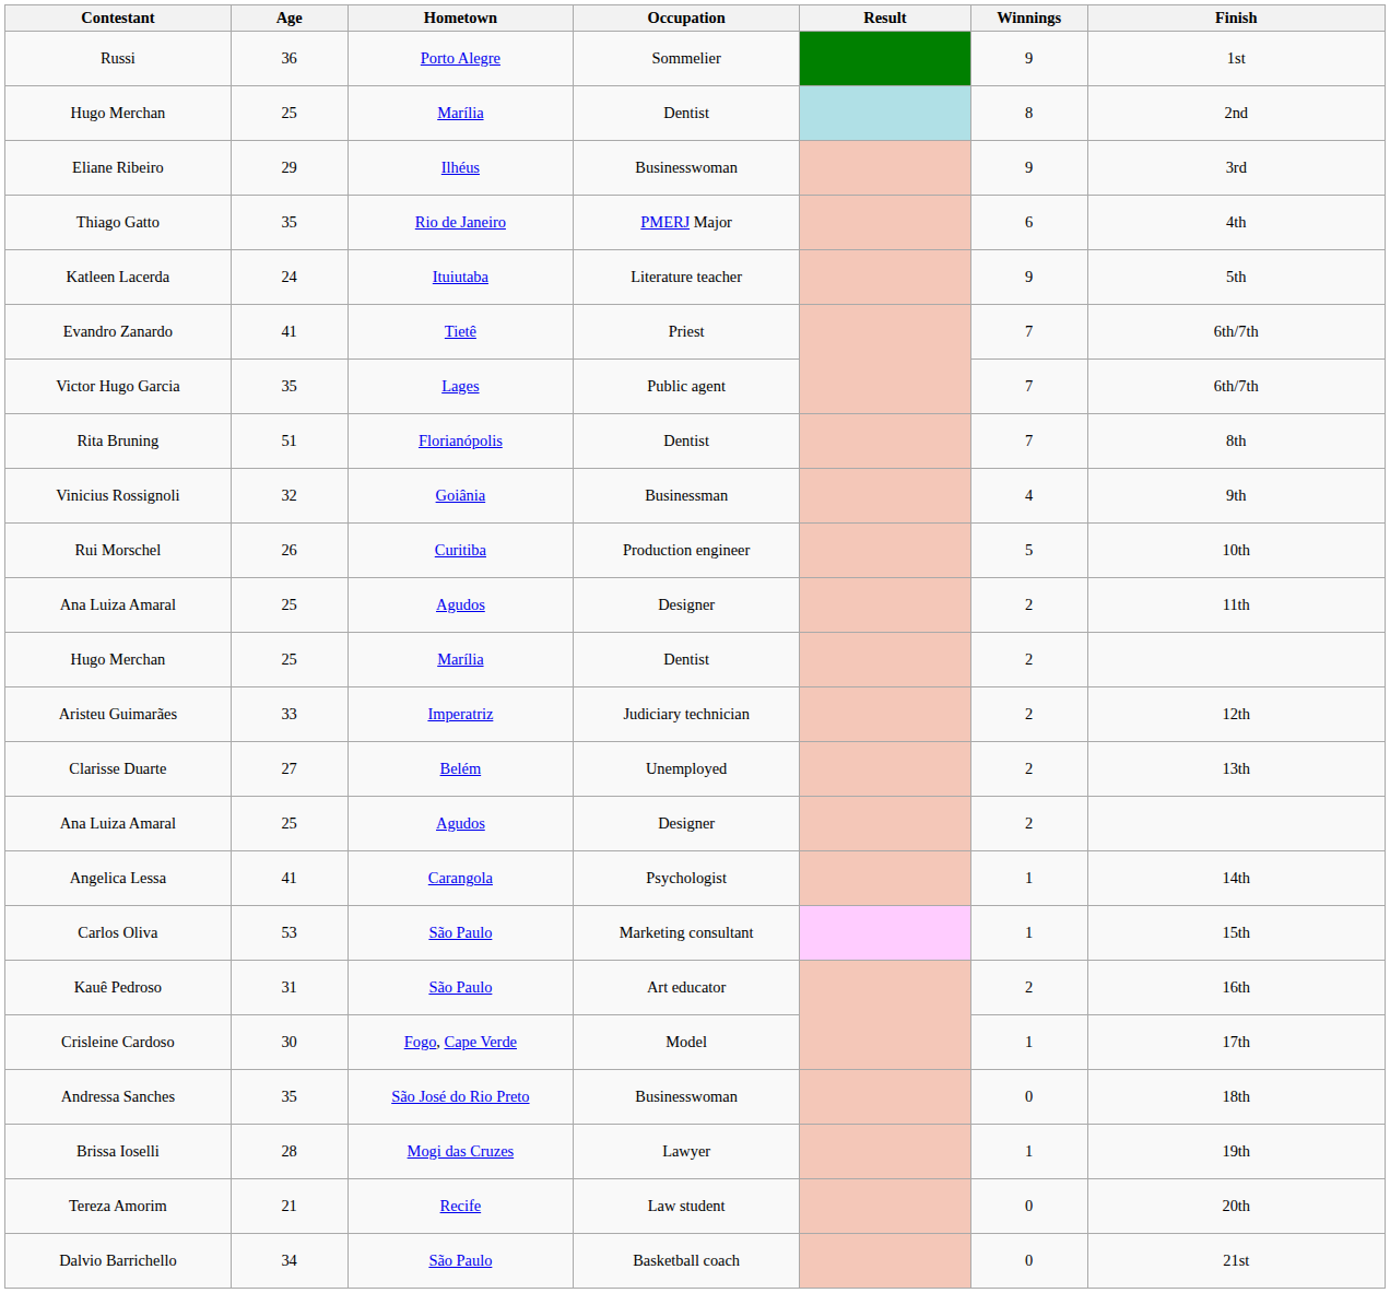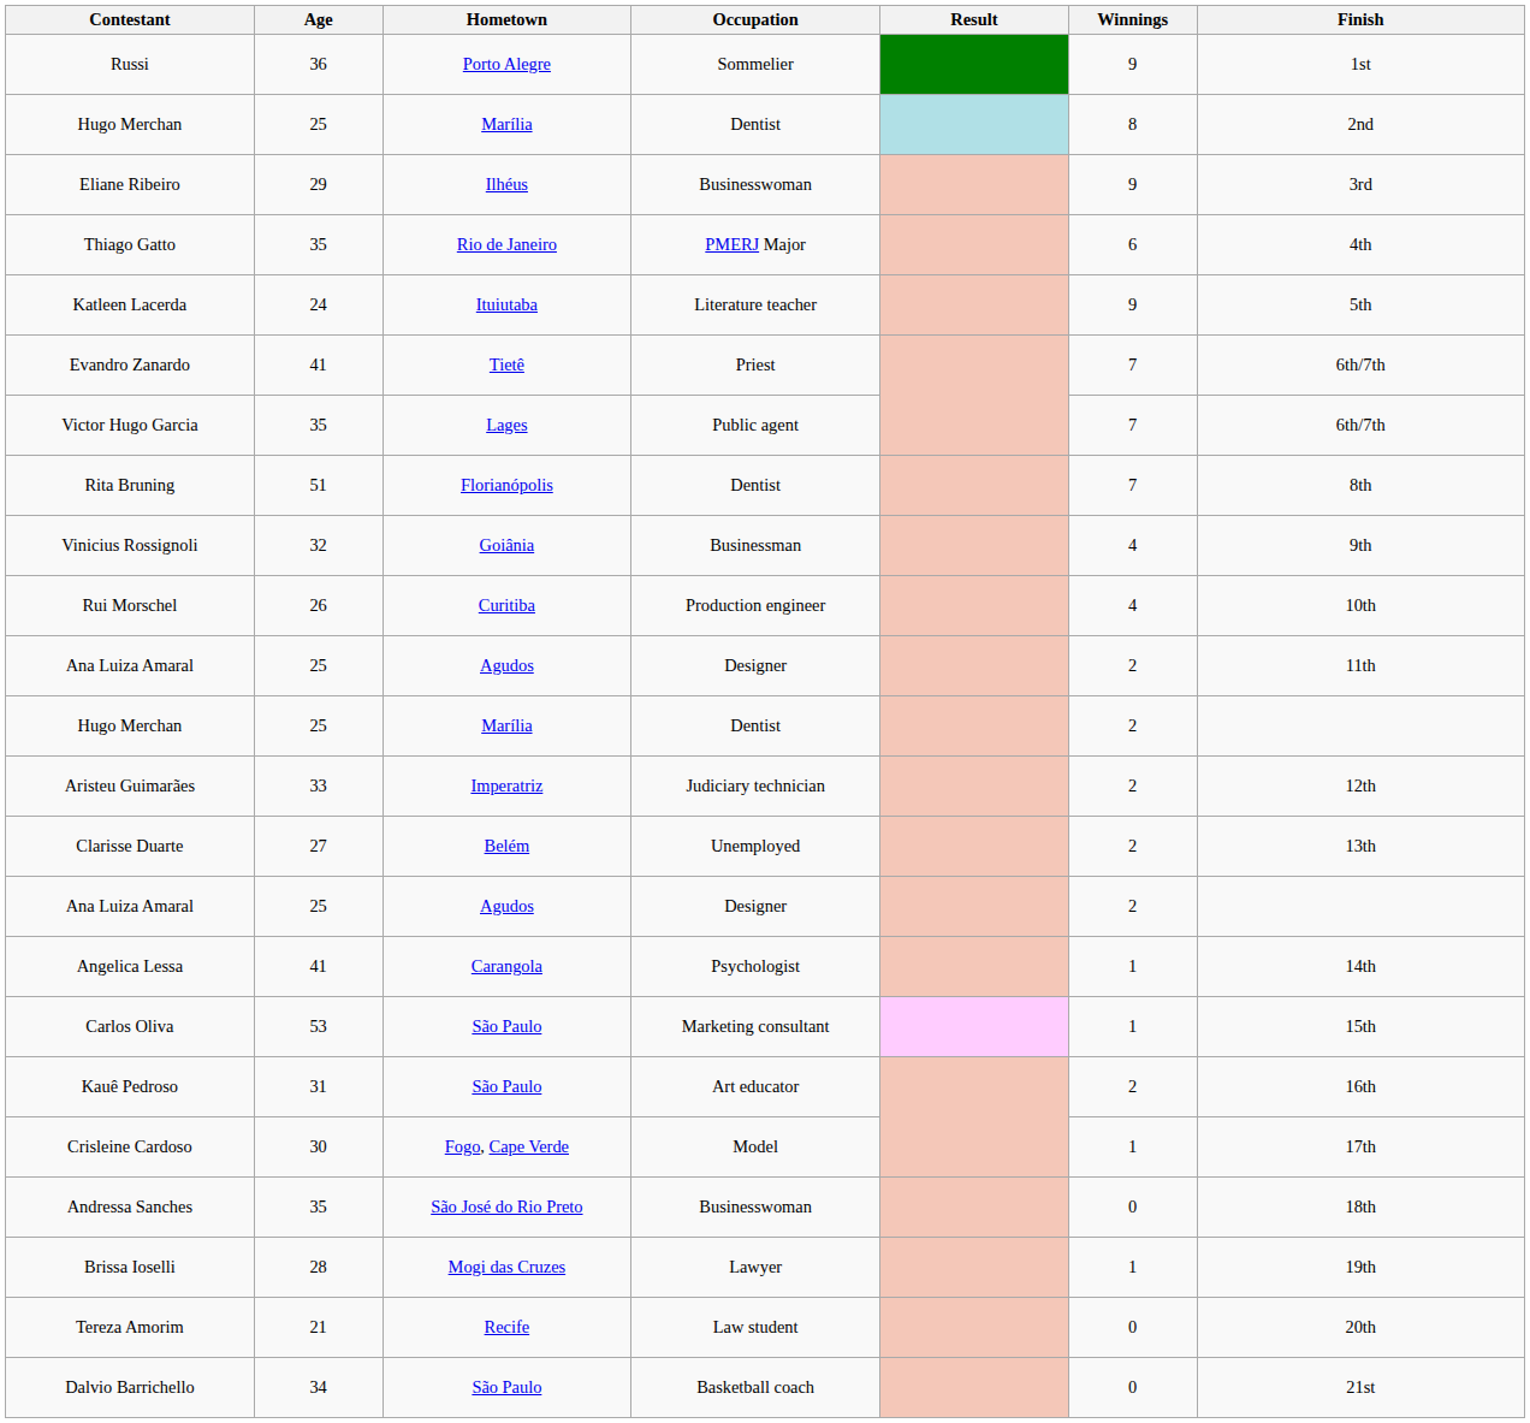 <table class="wikitable sortable" style="margin:1em auto; text-align:center; font-size:90%; width:100%;">
 <tr>
 <th width="200px">Contestant</th>
 <th width="100px">Age</th>
 <th width="200px">Hometown</th>
 <th width="200px">Occupation</th>
 <th width="150px">Result</th>
 <th width="100px">Winnings</th>
 <th>Finish</th>
 </tr>
 <tr style="height:50px">
 <td> Russi</td>
 <td>36</td>
 <td><a href='#'>Porto Alegre</a></td>
 <td>Sommelier</td>
 <td bgcolor=008000></td>
 <td>9</td>
 <td>1st</td>
 </tr>
 <tr style="height:50px">
 <td>Hugo Merchan</td>
 <td>25</td>
 <td><a href='#'>Marília</a></td>
 <td>Dentist</td>
 <td bgcolor=B0E0E6></td>
 <td>8</td>
 <td>2nd</td>
 </tr>
 <tr style="height:50px">
 <td>Eliane Ribeiro</td>
 <td>29</td>
 <td><a href='#'>Ilhéus</a></td>
 <td>Businesswoman</td>
 <td bgcolor=F4C7B8></td>
 <td>9</td>
 <td>3rd</td>
 </tr>
 <tr style="height:50px">
 <td>Thiago Gatto</td>
 <td>35</td>
 <td><a href='#'>Rio de Janeiro</a></td>
 <td><a href='#'>PMERJ</a> Major</td>
 <td bgcolor=F4C7B8></td>
 <td>6</td>
 <td>4th</td>
 </tr>
 <tr style="height:50px">
 <td>Katleen Lacerda</td>
 <td>24</td>
 <td><a href='#'>Ituiutaba</a></td>
 <td>Literature teacher</td>
 <td bgcolor=F4C7B8></td>
 <td>9</td>
 <td>5th</td>
 </tr>
 <tr style="height:50px">
 <td>Evandro Zanardo</td>
 <td>41</td>
 <td><a href='#'>Tietê</a></td>
 <td>Priest</td>
 <td rowspan=2 bgcolor=F4C7B8></td>
 <td>7</td>
 <td>6th/7th</td>
 </tr>
 <tr style="height:50px">
 <td>Victor Hugo Garcia</td>
 <td>35</td>
 <td><a href='#'>Lages</a></td>
 <td>Public agent</td>
 <td>7</td>
 <td>6th/7th</td>
 </tr>
 <tr style="height:50px">
 <td>Rita Bruning</td>
 <td>51</td>
 <td><a href='#'>Florianópolis</a></td>
 <td>Dentist</td>
 <td bgcolor=F4C7B8></td>
 <td>7</td>
 <td>8th</td>
 </tr>
 <tr style="height:50px">
 <td>Vinicius Rossignoli</td>
 <td>32</td>
 <td><a href='#'>Goiânia</a></td>
 <td>Businessman</td>
 <td bgcolor=F4C7B8></td>
 <td>4</td>
 <td>9th</td>
 </tr>
 <tr style="height:50px">
 <td>Rui Morschel</td>
 <td>26</td>
 <td><a href='#'>Curitiba</a></td>
 <td>Production engineer</td>
 <td bgcolor=F4C7B8></td>
-<td>5</td>
+<td>4</td>
 <td>10th</td>
 </tr>
 <tr style="height:50px">
 <td>Ana Luiza Amaral</td>
 <td>25</td>
 <td><a href='#'>Agudos</a></td>
 <td>Designer</td>
 <td bgcolor=F4C7B8></td>
 <td>2</td>
 <td>11th</td>
 </tr>
 <tr style="height:50px">
 <td>Hugo Merchan</td>
 <td>25</td>
 <td><a href='#'>Marília</a></td>
 <td>Dentist</td>
 <td bgcolor=F4C7B8></td>
 <td>2</td>
 <td></td>
 </tr>
 <tr style="height:50px">
 <td>Aristeu Guimarães</td>
 <td>33</td>
 <td><a href='#'>Imperatriz</a></td>
 <td>Judiciary technician</td>
 <td bgcolor=F4C7B8></td>
 <td>2</td>
 <td>12th</td>
 </tr>
 <tr style="height:50px">
 <td>Clarisse Duarte</td>
 <td>27</td>
 <td><a href='#'>Belém</a></td>
 <td>Unemployed</td>
 <td bgcolor=F4C7B8></td>
 <td>2</td>
 <td>13th</td>
 </tr>
 <tr style="height:50px">
 <td>Ana Luiza Amaral</td>
 <td>25</td>
 <td><a href='#'>Agudos</a></td>
 <td>Designer</td>
 <td bgcolor=F4C7B8></td>
 <td>2</td>
 <td></td>
 </tr>
 <tr style="height:50px">
 <td>Angelica Lessa</td>
 <td>41</td>
 <td><a href='#'>Carangola</a></td>
 <td>Psychologist</td>
 <td bgcolor=F4C7B8></td>
 <td>1</td>
 <td>14th</td>
 </tr>
 <tr style="height:50px">
 <td>Carlos Oliva</td>
 <td>53</td>
 <td><a href='#'>São Paulo</a></td>
 <td>Marketing consultant</td>
 <td bgcolor=FFCCFF></td>
 <td>1</td>
 <td>15th</td>
 </tr>
 <tr style="height:50px">
 <td>Kauê Pedroso</td>
 <td>31</td>
 <td><a href='#'>São Paulo</a></td>
 <td>Art educator</td>
 <td rowspan=2 bgcolor=F4C7B8></td>
 <td>2</td>
 <td>16th</td>
 </tr>
 <tr style="height:50px">
 <td>Crisleine Cardoso</td>
 <td>30</td>
 <td><a href='#'>Fogo</a>, <a href='#'>Cape Verde</a></td>
 <td>Model</td>
 <td>1</td>
 <td>17th</td>
 </tr>
 <tr style="height:50px">
 <td>Andressa Sanches</td>
 <td>35</td>
 <td><a href='#'>São José do Rio Preto</a></td>
 <td>Businesswoman</td>
 <td bgcolor=F4C7B8></td>
 <td>0</td>
 <td>18th</td>
 </tr>
 <tr style="height:50px">
 <td>Brissa Ioselli</td>
 <td>28</td>
 <td><a href='#'>Mogi das Cruzes</a></td>
 <td>Lawyer</td>
 <td bgcolor=F4C7B8></td>
 <td>1</td>
 <td>19th</td>
 </tr>
 <tr style="height:50px">
 <td>Tereza Amorim</td>
 <td>21</td>
 <td><a href='#'>Recife</a></td>
 <td>Law student</td>
 <td bgcolor=F4C7B8></td>
 <td>0</td>
 <td>20th</td>
 </tr>
 <tr style="height:50px">
 <td>Dalvio Barrichello</td>
 <td>34</td>
 <td><a href='#'>São Paulo</a></td>
 <td>Basketball coach</td>
 <td bgcolor=F4C7B8></td>
 <td>0</td>
 <td>21st</td>
 </tr>
 </table>
